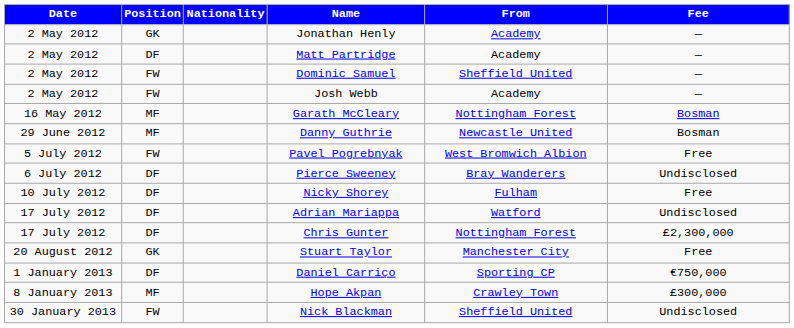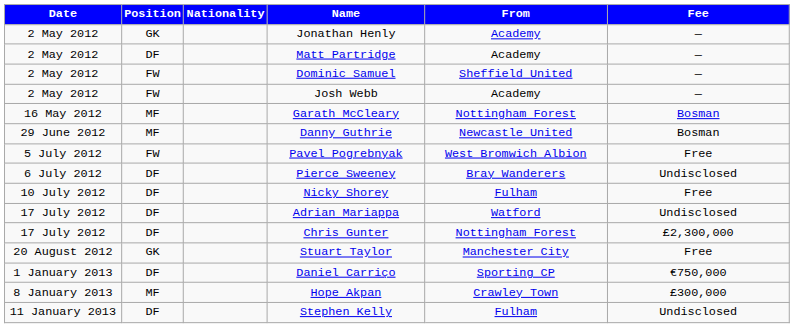 <table class="wikitable" style="text-align:center; font-size:90%">
 <tr>
 <th style="background:#00f; color:white; width:110px;">Date</th>
 <th style="background:#00f; color:white; width:55px;">Position</th>
 <th style="background:#00f; color:white; width:55px;">Nationality</th>
 <th style="background:#00f; color:white; width:150px;">Name</th>
 <th style="background:#00f; color:white; width:175px;">From</th>
 <th style="background:#00f; color:white; width:175px;">Fee</th>
 </tr>
 <tr>
 <td>2 May 2012</td>
 <td>GK</td>
 <td></td>
 <td>Jonathan Henly</td>
 <td><a href='#'>Academy</a></td>
 <td>—</td>
 </tr>
 <tr>
 <td>2 May 2012</td>
 <td>DF</td>
 <td></td>
 <td><a href='#'>Matt Partridge</a></td>
 <td>Academy</td>
 <td>—</td>
 </tr>
 <tr>
 <td>2 May 2012</td>
 <td>FW</td>
 <td></td>
 <td><a href='#'>Dominic Samuel</a></td>
 <td><a href='#'>Sheffield United</a></td>
 <td>—</td>
 </tr>
 <tr>
 <td>2 May 2012</td>
 <td>FW</td>
 <td></td>
 <td>Josh Webb</td>
 <td>Academy</td>
 <td>—</td>
 </tr>
 <tr>
 <td>16 May 2012</td>
 <td>MF</td>
 <td></td>
 <td><a href='#'>Garath McCleary</a></td>
 <td><a href='#'>Nottingham Forest</a></td>
 <td><a href='#'>Bosman</a></td>
 </tr>
 <tr>
 <td>29 June 2012</td>
 <td>MF</td>
 <td></td>
 <td><a href='#'>Danny Guthrie</a></td>
 <td><a href='#'>Newcastle United</a></td>
 <td>Bosman</td>
 </tr>
 <tr>
 <td>5 July 2012</td>
 <td>FW</td>
 <td></td>
 <td><a href='#'>Pavel Pogrebnyak</a></td>
 <td><a href='#'>West Bromwich Albion</a></td>
 <td>Free</td>
 </tr>
 <tr>
 <td>6 July 2012</td>
 <td>DF</td>
 <td></td>
 <td><a href='#'>Pierce Sweeney</a></td>
 <td> <a href='#'>Bray Wanderers</a></td>
 <td>Undisclosed</td>
 </tr>
 <tr>
 <td>10 July 2012</td>
 <td>DF</td>
 <td></td>
 <td><a href='#'>Nicky Shorey</a></td>
 <td><a href='#'>Fulham</a></td>
 <td>Free</td>
 </tr>
 <tr>
 <td>17 July 2012</td>
 <td>DF</td>
 <td></td>
 <td><a href='#'>Adrian Mariappa</a></td>
 <td><a href='#'>Watford</a></td>
 <td>Undisclosed</td>
 </tr>
 <tr>
 <td>17 July 2012</td>
 <td>DF</td>
 <td></td>
 <td><a href='#'>Chris Gunter</a></td>
 <td><a href='#'>Nottingham Forest</a></td>
 <td>£2,300,000</td>
 </tr>
 <tr>
 <td>20 August 2012</td>
 <td>GK</td>
 <td></td>
 <td><a href='#'>Stuart Taylor</a></td>
 <td><a href='#'>Manchester City</a></td>
 <td>Free</td>
 </tr>
 <tr>
 <td>1 January 2013</td>
 <td>DF</td>
 <td></td>
 <td><a href='#'>Daniel Carriço</a></td>
 <td> <a href='#'>Sporting CP</a></td>
 <td>€750,000</td>
 </tr>
 <tr>
 <td>8 January 2013</td>
 <td>MF</td>
 <td></td>
 <td><a href='#'>Hope Akpan</a></td>
 <td><a href='#'>Crawley Town</a></td>
 <td>£300,000</td>
 </tr>
 <tr>
-<td>30 January 2013</td>
-<td>FW</td>
+<td>11 January 2013</td>
+<td>DF</td>
 <td></td>
-<td><a href='#'>Nick Blackman</a></td>
-<td><a href='#'>Sheffield United</a></td>
+<td><a href='#'>Stephen Kelly</a></td>
+<td><a href='#'>Fulham</a></td>
 <td>Undisclosed</td>
 </tr>
 </table>
